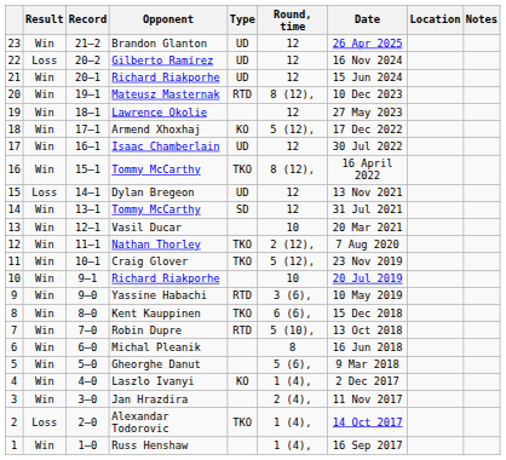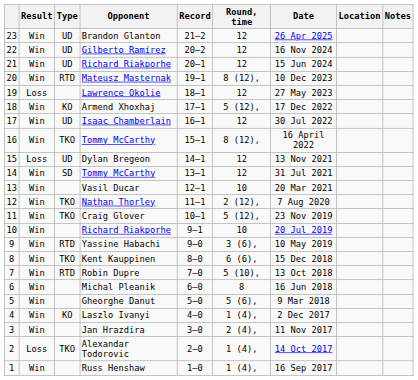 <table class="wikitable" style="text-align:center">
 <tr>
 <th></th>
 <th>Result</th>
+<th>Type</th>
+<th>Opponent</th>
 <th>Record</th>
-<th>Opponent</th>
-<th>Type</th>
 <th>Round, time</th>
 <th>Date</th>
 <th>Location</th>
 <th>Notes</th>
 </tr>
 <tr>
 <td>23</td>
 <td>Win</td>
+<td>UD</td>
+<td style="text-align:left;">Brandon Glanton</td>
 <td>21–2</td>
-<td style="text-align:left;">Brandon Glanton</td>
-<td>UD</td>
 <td>12</td>
 <td><a href='#'>26 Apr 2025</a></td>
 <td style="text-align:left;"></td>
 <td></td>
 </tr>
 <tr>
 <td>22</td>
-<td>Loss</td>
+<td>Win</td>
+<td>UD</td>
+<td style="text-align:left;"><a href='#'>Gilberto Ramírez</a></td>
 <td>20–2</td>
-<td style="text-align:left;"><a href='#'>Gilberto Ramírez</a></td>
-<td>UD</td>
 <td>12</td>
 <td>16 Nov 2024</td>
 <td style="text-align:left;"></td>
 <td style="text-align:left;"></td>
 </tr>
 <tr>
 <td>21</td>
 <td>Win</td>
+<td>UD</td>
+<td style="text-align:left;"><a href='#'>Richard Riakporhe</a></td>
 <td>20–1</td>
-<td style="text-align:left;"><a href='#'>Richard Riakporhe</a></td>
-<td>UD</td>
 <td>12</td>
 <td>15 Jun 2024</td>
 <td style="text-align:left;"></td>
 <td style="text-align:left;"></td>
 </tr>
 <tr>
 <td>20</td>
 <td>Win</td>
+<td>RTD</td>
+<td style="text-align:left;"><a href='#'>Mateusz Masternak</a></td>
 <td>19–1</td>
-<td style="text-align:left;"><a href='#'>Mateusz Masternak</a></td>
-<td>RTD</td>
 <td>8 (12), </td>
 <td>10 Dec 2023</td>
 <td style="text-align:left;"></td>
 <td style="text-align:left;"></td>
 </tr>
 <tr>
 <td>19</td>
-<td>Win</td>
+<td>Loss</td>
+<td></td>
+<td style="text-align:left;"><a href='#'>Lawrence Okolie</a></td>
 <td>18–1</td>
-<td style="text-align:left;"><a href='#'>Lawrence Okolie</a></td>
-<td></td>
 <td>12</td>
 <td>27 May 2023</td>
 <td style="text-align:left;"></td>
 <td style="text-align:left;"></td>
 </tr>
 <tr>
 <td>18</td>
 <td>Win</td>
+<td>KO</td>
+<td style="text-align:left;">Armend Xhoxhaj</td>
 <td>17–1</td>
-<td style="text-align:left;">Armend Xhoxhaj</td>
-<td>KO</td>
 <td>5 (12), </td>
 <td>17 Dec 2022</td>
 <td style="text-align:left;"></td>
 <td></td>
 </tr>
 <tr>
 <td>17</td>
 <td>Win</td>
+<td>UD</td>
+<td style="text-align:left;"><a href='#'>Isaac Chamberlain</a></td>
 <td>16–1</td>
-<td style="text-align:left;"><a href='#'>Isaac Chamberlain</a></td>
-<td>UD</td>
 <td>12</td>
 <td>30 Jul 2022</td>
 <td style="text-align:left;"></td>
 <td style="text-align:left;"></td>
 </tr>
 <tr>
 <td>16</td>
 <td>Win</td>
+<td>TKO</td>
+<td style="text-align:left;"><a href='#'>Tommy McCarthy</a></td>
 <td>15–1</td>
-<td style="text-align:left;"><a href='#'>Tommy McCarthy</a></td>
-<td>TKO</td>
 <td>8 (12), </td>
 <td>16 April 2022</td>
 <td style="text-align:left;"></td>
 <td style="text-align:left;"></td>
 </tr>
 <tr>
 <td>15</td>
 <td>Loss</td>
+<td>UD</td>
+<td style="text-align:left;">Dylan Bregeon</td>
 <td>14–1</td>
-<td style="text-align:left;">Dylan Bregeon</td>
-<td>UD</td>
 <td>12</td>
 <td>13 Nov 2021</td>
 <td style="text-align:left;"></td>
 <td style="text-align:left;"></td>
 </tr>
 <tr>
 <td>14</td>
 <td>Win</td>
+<td>SD</td>
+<td style="text-align:left;"><a href='#'>Tommy McCarthy</a></td>
 <td>13–1</td>
-<td style="text-align:left;"><a href='#'>Tommy McCarthy</a></td>
-<td>SD</td>
 <td>12</td>
 <td>31 Jul 2021</td>
 <td style="text-align:left;"></td>
 <td style="text-align:left;"></td>
 </tr>
 <tr>
 <td>13</td>
 <td>Win</td>
+<td></td>
+<td style="text-align:left;">Vasil Ducar</td>
 <td>12–1</td>
-<td style="text-align:left;">Vasil Ducar</td>
-<td></td>
 <td>10</td>
 <td>20 Mar 2021</td>
 <td style="text-align:left;"></td>
 <td style="text-align:left;"></td>
 </tr>
 <tr>
 <td>12</td>
 <td>Win</td>
+<td>TKO</td>
+<td style="text-align:left;"><a href='#'>Nathan Thorley</a></td>
 <td>11–1</td>
-<td style="text-align:left;"><a href='#'>Nathan Thorley</a></td>
-<td>TKO</td>
 <td>2 (12), </td>
 <td>7 Aug 2020</td>
 <td style="text-align:left;"></td>
 <td style="text-align:left;"></td>
 </tr>
 <tr>
 <td>11</td>
 <td>Win</td>
+<td>TKO</td>
+<td style="text-align:left;">Craig Glover</td>
 <td>10–1</td>
-<td style="text-align:left;">Craig Glover</td>
-<td>TKO</td>
 <td>5 (12), </td>
 <td>23 Nov 2019</td>
 <td style="text-align:left;"></td>
 <td style="text-align:left;"></td>
 </tr>
 <tr>
 <td>10</td>
 <td>Win</td>
+<td></td>
+<td style="text-align:left;"><a href='#'>Richard Riakporhe</a></td>
 <td>9–1</td>
-<td style="text-align:left;"><a href='#'>Richard Riakporhe</a></td>
-<td></td>
 <td>10</td>
 <td><a href='#'>20 Jul 2019</a></td>
 <td style="text-align:left;"></td>
 <td style="text-align:left;"></td>
 </tr>
 <tr>
 <td>9</td>
 <td>Win</td>
+<td>RTD</td>
+<td style="text-align:left;">Yassine Habachi</td>
 <td>9–0</td>
-<td style="text-align:left;">Yassine Habachi</td>
-<td>RTD</td>
 <td>3 (6), </td>
 <td>10 May 2019</td>
 <td style="text-align:left;"></td>
 <td></td>
 </tr>
 <tr>
 <td>8</td>
 <td>Win</td>
+<td>TKO</td>
+<td style="text-align:left;">Kent Kauppinen</td>
 <td>8–0</td>
-<td style="text-align:left;">Kent Kauppinen</td>
-<td>TKO</td>
 <td>6 (6), </td>
 <td>15 Dec 2018</td>
 <td style="text-align:left;"></td>
 <td></td>
 </tr>
 <tr>
 <td>7</td>
 <td>Win</td>
+<td>RTD</td>
+<td style="text-align:left;">Robin Dupre</td>
 <td>7–0</td>
-<td style="text-align:left;">Robin Dupre</td>
-<td>RTD</td>
 <td>5 (10), </td>
 <td>13 Oct 2018</td>
 <td style="text-align:left;"></td>
 <td></td>
 </tr>
 <tr>
 <td>6</td>
 <td>Win</td>
+<td></td>
+<td style="text-align:left;">Michal Pleanik</td>
 <td>6–0</td>
-<td style="text-align:left;">Michal Pleanik</td>
-<td></td>
 <td>8</td>
 <td>16 Jun 2018</td>
 <td style="text-align:left;"></td>
 <td></td>
 </tr>
 <tr>
 <td>5</td>
 <td>Win</td>
+<td></td>
+<td style="text-align:left;">Gheorghe Danut</td>
 <td>5–0</td>
-<td style="text-align:left;">Gheorghe Danut</td>
-<td></td>
 <td>5 (6), </td>
 <td>9 Mar 2018</td>
 <td style="text-align:left;"></td>
 <td></td>
 </tr>
 <tr>
 <td>4</td>
 <td>Win</td>
+<td>KO</td>
+<td style="text-align:left;">Laszlo Ivanyi</td>
 <td>4–0</td>
-<td style="text-align:left;">Laszlo Ivanyi</td>
-<td>KO</td>
 <td>1 (4), </td>
 <td>2 Dec 2017</td>
 <td style="text-align:left;"></td>
 <td></td>
 </tr>
 <tr>
 <td>3</td>
 <td>Win</td>
+<td></td>
+<td style="text-align:left;">Jan Hrazdira</td>
 <td>3–0</td>
-<td style="text-align:left;">Jan Hrazdira</td>
-<td></td>
 <td>2 (4), </td>
 <td>11 Nov 2017</td>
 <td style="text-align:left;"></td>
 <td></td>
 </tr>
 <tr>
 <td>2</td>
 <td>Loss</td>
+<td>TKO</td>
+<td style="text-align:left;">Alexandar Todorovic</td>
 <td>2–0</td>
-<td style="text-align:left;">Alexandar Todorovic</td>
-<td>TKO</td>
 <td>1 (4), </td>
 <td><a href='#'>14 Oct 2017</a></td>
 <td style="text-align:left;"></td>
 <td></td>
 </tr>
 <tr>
 <td>1</td>
 <td>Win</td>
+<td></td>
+<td style="text-align:left;">Russ Henshaw</td>
 <td>1–0</td>
-<td style="text-align:left;">Russ Henshaw</td>
-<td></td>
 <td>1 (4), </td>
 <td>16 Sep 2017</td>
 <td style="text-align:left;"></td>
 <td></td>
 </tr>
 </table>
